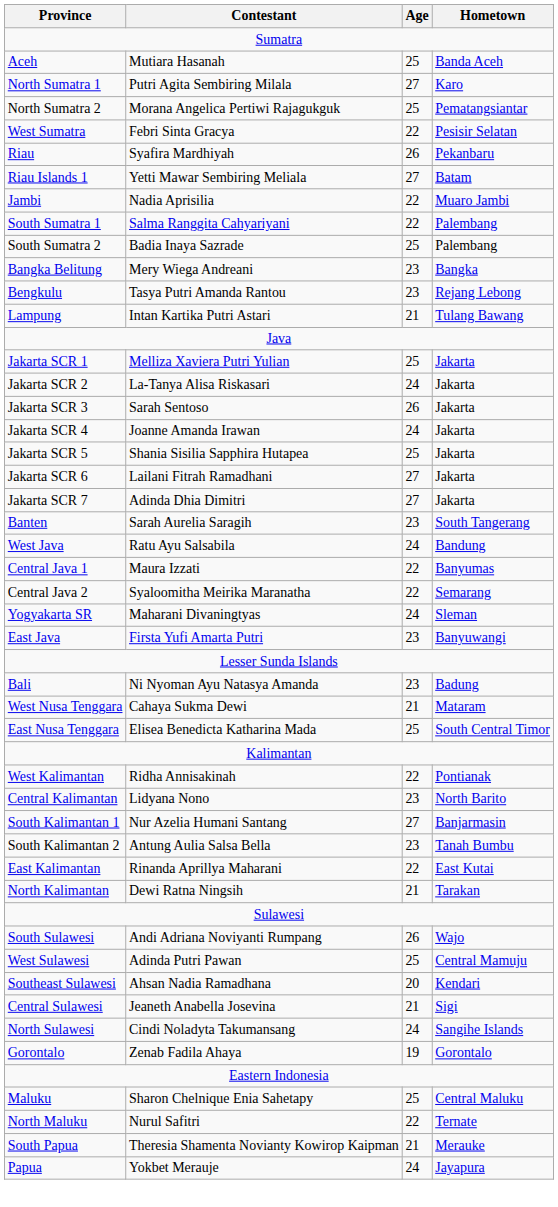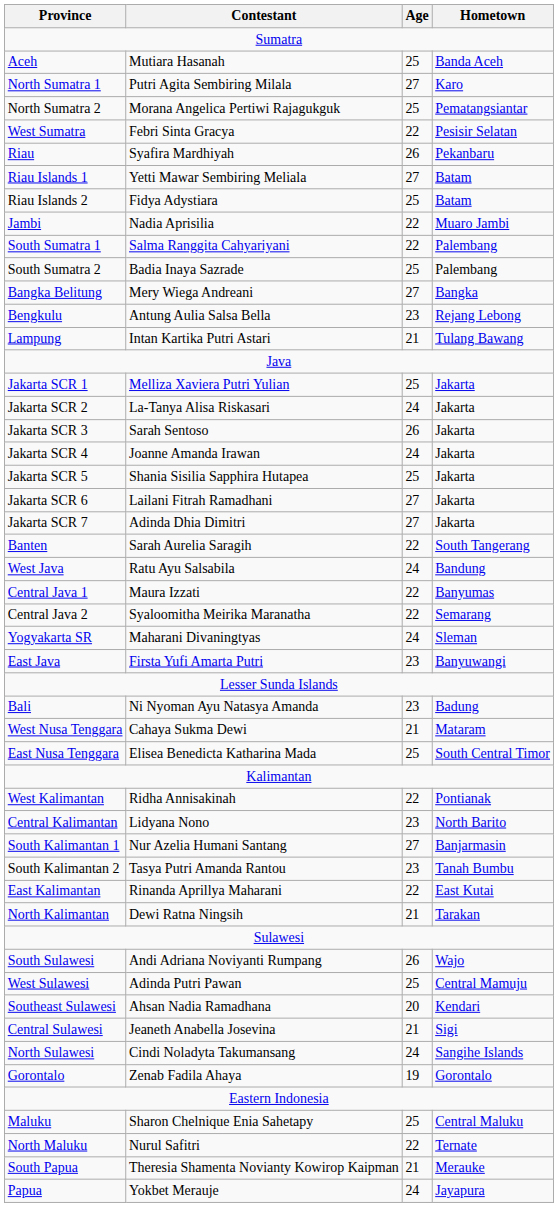 <table class="wikitable sortable" style="font-size: 90%;">
 <tr>
 <th>Province</th>
 <th>Contestant</th>
 <th>Age</th>
 <th>Hometown</th>
 </tr>
 <tr>
 <td colspan="4" style="text-align:center;"><a href='#'>Sumatra</a></td>
 </tr>
 <tr>
 <td><a href='#'>Aceh</a></td>
 <td>Mutiara Hasanah</td>
 <td>25</td>
 <td><a href='#'>Banda Aceh</a></td>
 </tr>
 <tr>
 <td><a href='#'>North Sumatra 1</a></td>
 <td>Putri Agita Sembiring Milala</td>
 <td>27</td>
 <td><a href='#'>Karo</a></td>
 </tr>
 <tr>
 <td>North Sumatra 2</td>
 <td>Morana Angelica Pertiwi Rajagukguk</td>
 <td>25</td>
 <td><a href='#'>Pematangsiantar</a></td>
 </tr>
 <tr>
 <td><a href='#'>West Sumatra</a></td>
 <td>Febri Sinta Gracya</td>
 <td>22</td>
 <td><a href='#'>Pesisir Selatan</a></td>
 </tr>
 <tr>
 <td><a href='#'>Riau</a></td>
 <td>Syafira Mardhiyah</td>
 <td>26</td>
 <td><a href='#'>Pekanbaru</a></td>
 </tr>
 <tr>
 <td><a href='#'>Riau Islands 1</a></td>
 <td>Yetti Mawar Sembiring Meliala</td>
 <td>27</td>
 <td><a href='#'>Batam</a></td>
 </tr>
 <tr>
+<td>Riau Islands 2</td>
+<td>Fidya Adystiara</td>
+<td>25</td>
+<td><a href='#'>Batam</a></td>
+</tr>
+<tr>
 <td><a href='#'>Jambi</a></td>
 <td>Nadia Aprisilia</td>
 <td>22</td>
 <td><a href='#'>Muaro Jambi</a></td>
 </tr>
 <tr>
 <td><a href='#'>South Sumatra 1</a></td>
 <td><a href='#'>Salma Ranggita Cahyariyani</a></td>
 <td>22</td>
 <td><a href='#'>Palembang</a></td>
 </tr>
 <tr>
 <td>South Sumatra 2</td>
 <td>Badia Inaya Sazrade</td>
 <td>25</td>
 <td>Palembang</td>
 </tr>
 <tr>
 <td><a href='#'>Bangka Belitung</a></td>
 <td>Mery Wiega Andreani</td>
-<td>23</td>
+<td>27</td>
 <td><a href='#'>Bangka</a></td>
 </tr>
 <tr>
 <td><a href='#'>Bengkulu</a></td>
-<td>Tasya Putri Amanda Rantou</td>
+<td>Antung Aulia Salsa Bella</td>
 <td>23</td>
 <td><a href='#'>Rejang Lebong</a></td>
 </tr>
 <tr>
 <td><a href='#'>Lampung</a></td>
 <td>Intan Kartika Putri Astari</td>
 <td>21</td>
 <td><a href='#'>Tulang Bawang</a></td>
 </tr>
 <tr>
 <td colspan="4" style="text-align:center;"><a href='#'>Java</a></td>
 </tr>
 <tr>
 <td><a href='#'>Jakarta SCR 1</a></td>
 <td><a href='#'>Melliza Xaviera Putri Yulian</a></td>
 <td>25</td>
 <td><a href='#'>Jakarta</a></td>
 </tr>
 <tr>
 <td>Jakarta SCR 2</td>
 <td>La-Tanya Alisa Riskasari</td>
 <td>24</td>
 <td>Jakarta</td>
 </tr>
 <tr>
 <td>Jakarta SCR 3</td>
 <td>Sarah Sentoso</td>
 <td>26</td>
 <td>Jakarta</td>
 </tr>
 <tr>
 <td>Jakarta SCR 4</td>
 <td>Joanne Amanda Irawan</td>
 <td>24</td>
 <td>Jakarta</td>
 </tr>
 <tr>
 <td>Jakarta SCR 5</td>
 <td>Shania Sisilia Sapphira Hutapea</td>
 <td>25</td>
 <td>Jakarta</td>
 </tr>
 <tr>
 <td>Jakarta SCR 6</td>
 <td>Lailani Fitrah Ramadhani</td>
 <td>27</td>
 <td>Jakarta</td>
 </tr>
 <tr>
 <td>Jakarta SCR 7</td>
 <td>Adinda Dhia Dimitri</td>
 <td>27</td>
 <td>Jakarta</td>
 </tr>
 <tr>
 <td><a href='#'>Banten</a></td>
 <td>Sarah Aurelia Saragih</td>
-<td>23</td>
+<td>22</td>
 <td><a href='#'>South Tangerang</a></td>
 </tr>
 <tr>
 <td><a href='#'>West Java</a></td>
 <td>Ratu Ayu Salsabila</td>
 <td>24</td>
 <td><a href='#'>Bandung</a></td>
 </tr>
 <tr>
 <td><a href='#'>Central Java 1</a></td>
 <td>Maura Izzati</td>
 <td>22</td>
 <td><a href='#'>Banyumas</a></td>
 </tr>
 <tr>
 <td>Central Java 2</td>
 <td>Syaloomitha Meirika Maranatha</td>
 <td>22</td>
 <td><a href='#'>Semarang</a></td>
 </tr>
 <tr>
 <td><a href='#'>Yogyakarta SR</a></td>
 <td>Maharani Divaningtyas</td>
 <td>24</td>
 <td><a href='#'>Sleman</a></td>
 </tr>
 <tr>
 <td><a href='#'>East Java</a></td>
 <td><a href='#'>Firsta Yufi Amarta Putri</a></td>
 <td>23</td>
 <td><a href='#'>Banyuwangi</a></td>
 </tr>
 <tr>
 <td colspan="4" style="text-align:center;"><a href='#'>Lesser Sunda Islands</a></td>
 </tr>
 <tr>
 <td><a href='#'>Bali</a></td>
 <td>Ni Nyoman Ayu Natasya Amanda</td>
 <td>23</td>
 <td><a href='#'>Badung</a></td>
 </tr>
 <tr>
 <td><a href='#'>West Nusa Tenggara</a></td>
 <td>Cahaya Sukma Dewi</td>
 <td>21</td>
 <td><a href='#'>Mataram</a></td>
 </tr>
 <tr>
 <td><a href='#'>East Nusa Tenggara</a></td>
 <td>Elisea Benedicta Katharina Mada</td>
 <td>25</td>
 <td><a href='#'>South Central Timor</a></td>
 </tr>
 <tr>
 <td colspan="4" style="text-align:center;"><a href='#'>Kalimantan</a></td>
 </tr>
 <tr>
 <td><a href='#'>West Kalimantan</a></td>
 <td>Ridha Annisakinah</td>
 <td>22</td>
 <td><a href='#'>Pontianak</a></td>
 </tr>
 <tr>
 <td><a href='#'>Central Kalimantan</a></td>
 <td>Lidyana Nono</td>
 <td>23</td>
 <td><a href='#'>North Barito</a></td>
 </tr>
 <tr>
 <td><a href='#'>South Kalimantan 1</a></td>
 <td>Nur Azelia Humani Santang</td>
 <td>27</td>
 <td><a href='#'>Banjarmasin</a></td>
 </tr>
 <tr>
 <td>South Kalimantan 2</td>
-<td>Antung Aulia Salsa Bella</td>
+<td>Tasya Putri Amanda Rantou</td>
 <td>23</td>
 <td><a href='#'>Tanah Bumbu</a></td>
 </tr>
 <tr>
 <td><a href='#'>East Kalimantan</a></td>
 <td>Rinanda Aprillya Maharani</td>
 <td>22</td>
 <td><a href='#'>East Kutai</a></td>
 </tr>
 <tr>
 <td><a href='#'>North Kalimantan</a></td>
 <td>Dewi Ratna Ningsih</td>
 <td>21</td>
 <td><a href='#'>Tarakan</a></td>
 </tr>
 <tr>
 <td colspan="4" style="text-align:center;"><a href='#'>Sulawesi</a></td>
 </tr>
 <tr>
 <td><a href='#'>South Sulawesi</a></td>
 <td>Andi Adriana Noviyanti Rumpang</td>
 <td>26</td>
 <td><a href='#'>Wajo</a></td>
 </tr>
 <tr>
 <td><a href='#'>West Sulawesi</a></td>
 <td>Adinda Putri Pawan</td>
 <td>25</td>
 <td><a href='#'>Central Mamuju</a></td>
 </tr>
 <tr>
 <td><a href='#'>Southeast Sulawesi</a></td>
 <td>Ahsan Nadia Ramadhana</td>
 <td>20</td>
 <td><a href='#'>Kendari</a></td>
 </tr>
 <tr>
 <td><a href='#'>Central Sulawesi</a></td>
 <td>Jeaneth Anabella Josevina</td>
 <td>21</td>
 <td><a href='#'>Sigi</a></td>
 </tr>
 <tr>
 <td><a href='#'>North Sulawesi</a></td>
 <td>Cindi Noladyta Takumansang</td>
 <td>24</td>
 <td><a href='#'>Sangihe Islands</a></td>
 </tr>
 <tr>
 <td><a href='#'>Gorontalo</a></td>
 <td>Zenab Fadila Ahaya</td>
 <td>19</td>
 <td><a href='#'>Gorontalo</a></td>
 </tr>
 <tr>
 <td colspan="4" style="text-align:center;"><a href='#'>Eastern Indonesia</a></td>
 </tr>
 <tr>
 <td><a href='#'>Maluku</a></td>
 <td>Sharon Chelnique Enia Sahetapy</td>
 <td>25</td>
 <td><a href='#'>Central Maluku</a></td>
 </tr>
 <tr>
 <td><a href='#'>North Maluku</a></td>
 <td>Nurul Safitri</td>
 <td>22</td>
 <td><a href='#'>Ternate</a></td>
 </tr>
 <tr>
 <td><a href='#'>South Papua</a></td>
 <td>Theresia Shamenta Novianty Kowirop Kaipman</td>
 <td>21</td>
 <td><a href='#'>Merauke</a></td>
 </tr>
 <tr>
 <td><a href='#'>Papua</a></td>
 <td>Yokbet Merauje</td>
 <td>24</td>
 <td><a href='#'>Jayapura</a></td>
 </tr>
 </table>
